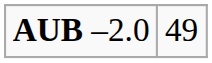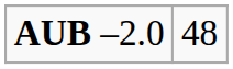 <table class="wikitable">
 <tr align="center">
 </tr>
 <tr align="center">
 <td><strong>AUB</strong> –2.0</td>
-<td>49</td>
+<td>48</td>
 </tr>
 </table>
